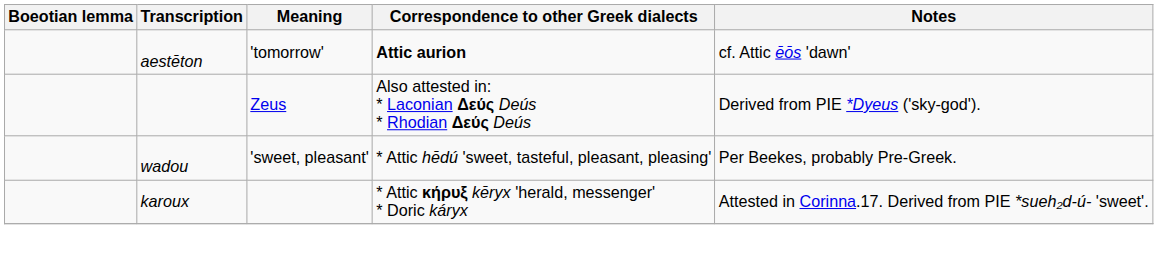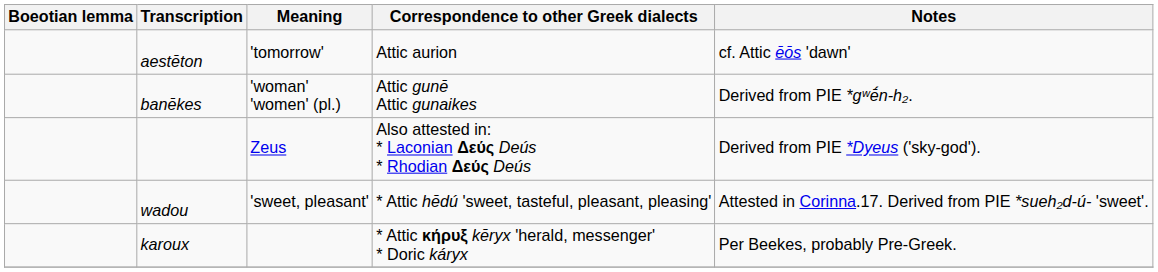 <table class="wikitable">
 <tr>
 <th>Boeotian lemma</th>
 <th>Transcription</th>
 <th>Meaning</th>
 <th>Correspondence to other Greek dialects</th>
 <th>Notes</th>
 </tr>
 <tr>
 <td><strong></strong> <br> <strong></strong></td>
 <td><em></em> <br> <em>aestēton</em></td>
 <td>'tomorrow'</td>
-<td><strong>Attic <em></em> aurion</strong></td>
+<td>Attic <em></em> aurion</td>
 <td>cf. Attic <em><a href='#'>ēōs</a></em> 'dawn'</td>
+</tr>
+<tr>
+<td><strong></strong> <br> <strong></strong></td>
+<td><em></em> <br> <em>banēkes</em></td>
+<td>'woman' <br> 'women' (pl.)</td>
+<td>Attic <em>gunē</em> <br> Attic <em>gunaikes</em></td>
+<td>Derived from PIE <em>*gʷḗn-h₂</em>.</td>
 </tr>
 <tr>
 <td><strong></strong></td>
 <td><em></em></td>
 <td><a href='#'>Zeus</a></td>
 <td>Also attested in: <br> * <a href='#'>Laconian</a> <strong>Δεύς</strong> <em>Deús</em> <br> * <a href='#'>Rhodian</a> <strong>Δεύς</strong> <em>Deús</em></td>
 <td>Derived from PIE <em><a href='#'>*Dyeus</a></em> ('sky-god').</td>
 </tr>
 <tr>
 <td><strong></strong> <br> <strong></strong></td>
 <td><em></em> <br> <em>wadou</em></td>
 <td>'sweet, pleasant'</td>
 <td>* Attic <strong></strong> <em>hēdú</em> 'sweet, tasteful, pleasant, pleasing'</td>
-<td>Per Beekes, probably Pre-Greek.</td>
+<td>Attested in <a href='#'>Corinna</a>.17. Derived from PIE <em>*sueh₂d-ú-</em> 'sweet'.</td>
 </tr>
 <tr>
 <td><strong></strong></td>
 <td><em>karoux</em></td>
 <td></td>
 <td>* Attic <strong>κήρυξ</strong> <em>kēryx</em> 'herald, messenger' <br> * Doric <strong></strong> <em>káryx</em></td>
-<td>Attested in <a href='#'>Corinna</a>.17. Derived from PIE <em>*sueh₂d-ú-</em> 'sweet'.</td>
+<td>Per Beekes, probably Pre-Greek.</td>
 </tr>
 <tr>
 </tr>
 </table>
